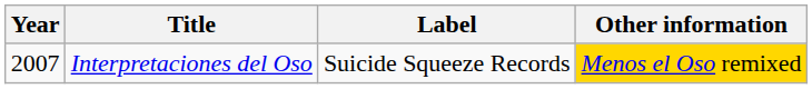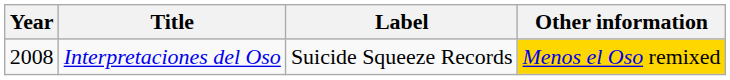 <table class="wikitable">
 <tr>
 <th>Year</th>
 <th>Title</th>
 <th>Label</th>
 <th>Other information</th>
 </tr>
 <tr>
-<td>2007</td>
+<td>2008</td>
 <td><em><a href='#'>Interpretaciones del Oso</a></em></td>
 <td>Suicide Squeeze Records</td>
 <td style="background: gold;"><em><a href='#'>Menos el Oso</a></em> remixed</td>
 </tr>
 </table>
